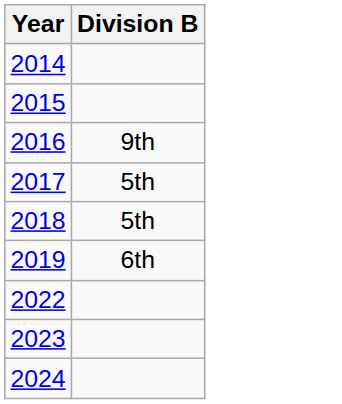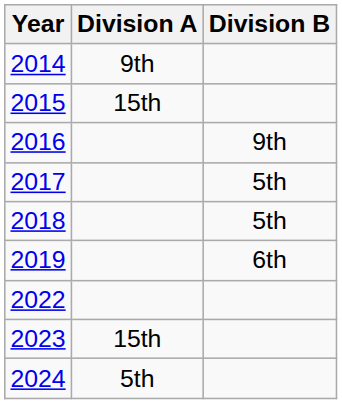 <table class="wikitable" style="text-align:center">
 <tr>
 <th>Year</th>
+<th>Division A</th>
 <th>Division B</th>
 </tr>
 <tr>
 <td><a href='#'>2014</a></td>
+<td>9th</td>
 <td></td>
 </tr>
 <tr>
 <td><a href='#'>2015</a></td>
+<td>15th</td>
 <td></td>
 </tr>
 <tr>
 <td><a href='#'>2016</a></td>
+<td></td>
 <td>9th</td>
 </tr>
 <tr>
 <td><a href='#'>2017</a></td>
+<td></td>
 <td>5th</td>
 </tr>
 <tr>
 <td><a href='#'>2018</a></td>
+<td></td>
 <td>5th</td>
 </tr>
 <tr>
 <td><a href='#'>2019</a></td>
+<td></td>
 <td>6th</td>
 </tr>
 <tr>
 <td><a href='#'>2022</a></td>
 <td></td>
+<td></td>
 </tr>
 <tr>
 <td><a href='#'>2023</a></td>
+<td>15th</td>
 <td></td>
 </tr>
 <tr>
 <td><a href='#'>2024</a></td>
+<td>5th</td>
 <td></td>
 </tr>
 </table>
